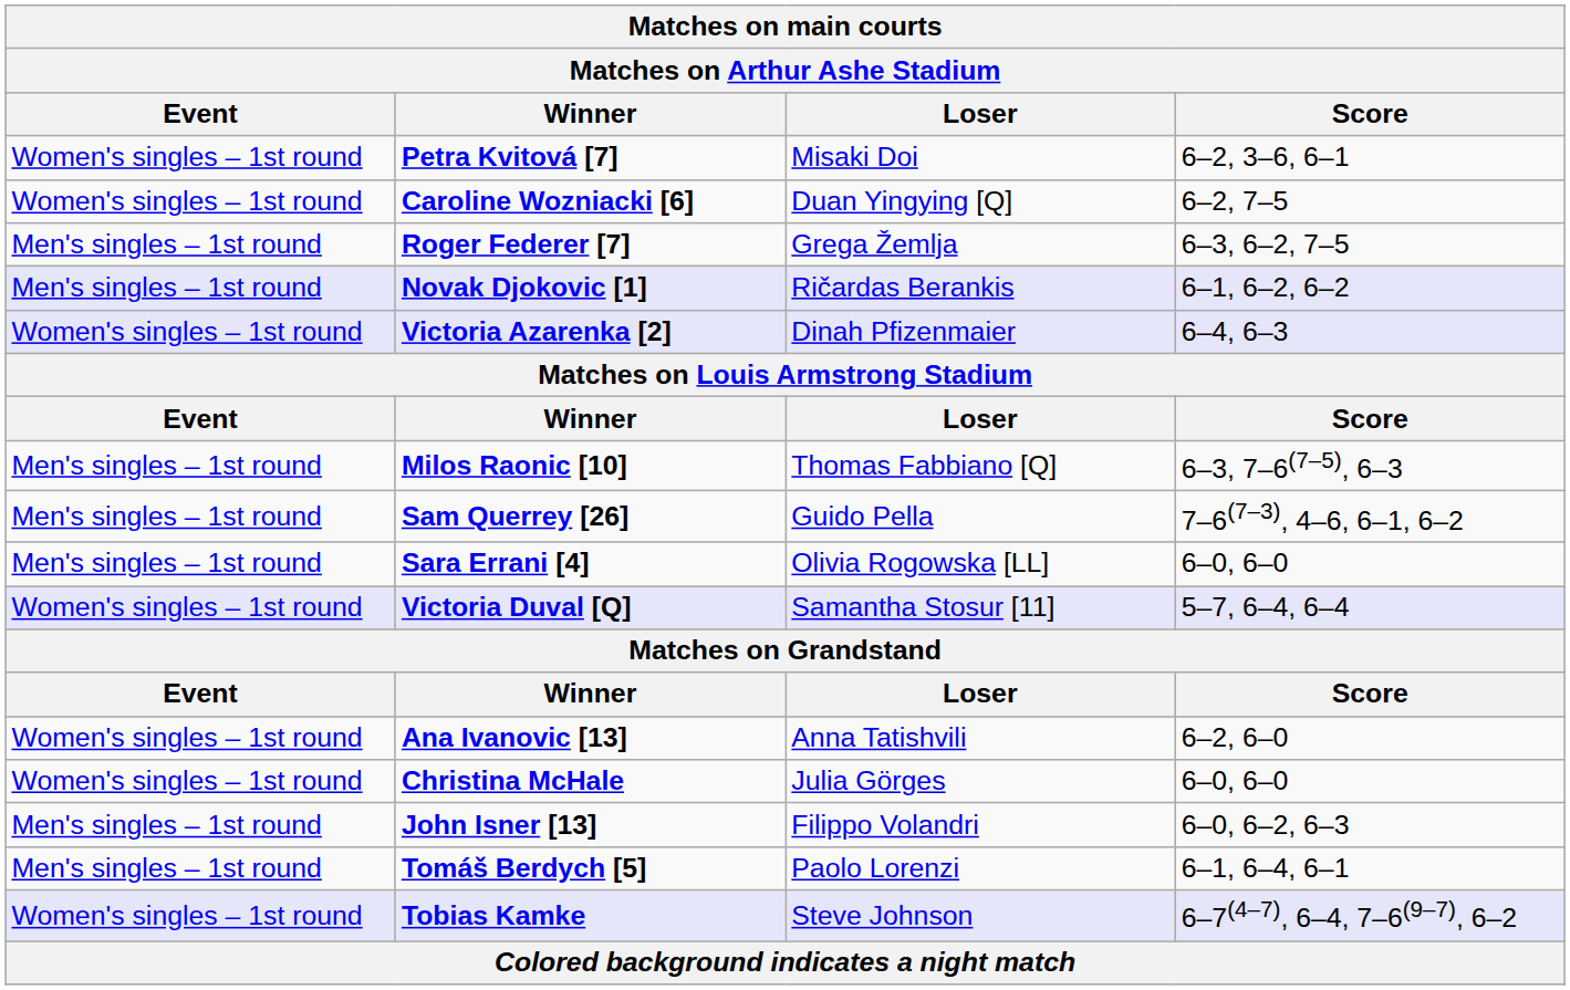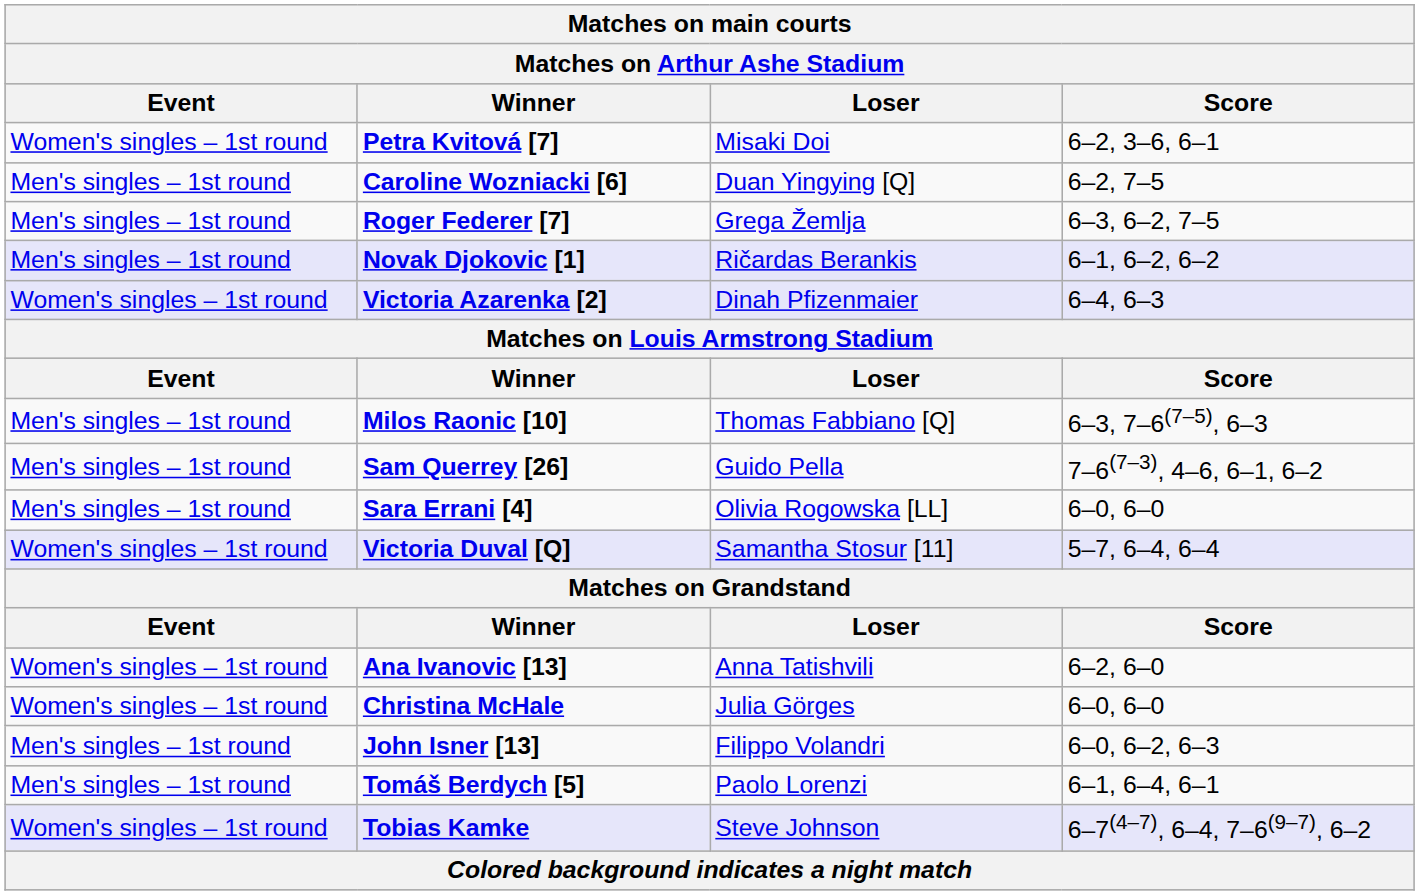 <table class="wikitable collapsible uncollapsed" style="margin:auto;">
 <tr>
 <th colspan="4" style="white-space:nowrap;">Matches on main courts</th>
 </tr>
 <tr>
 <th colspan="4"><strong>Matches on <a href='#'>Arthur Ashe Stadium</a></strong></th>
 </tr>
 <tr>
 <th style="width:220px;">Event</th>
 <th style="width:220px;">Winner</th>
 <th style="width:220px;">Loser</th>
 <th style="width:220px;">Score</th>
 </tr>
 <tr>
 <td><a href='#'>Women's singles – 1st round</a></td>
 <td> <strong><a href='#'>Petra Kvitová</a> [7]</strong></td>
 <td> <a href='#'>Misaki Doi</a></td>
 <td>6–2, 3–6, 6–1</td>
 </tr>
 <tr>
-<td><a href='#'>Women's singles – 1st round</a></td>
+<td><a href='#'>Men's singles – 1st round</a></td>
 <td> <strong><a href='#'>Caroline Wozniacki</a> [6]</strong></td>
 <td> <a href='#'>Duan Yingying</a> [Q]</td>
 <td>6–2, 7–5</td>
 </tr>
 <tr>
 <td><a href='#'>Men's singles – 1st round</a></td>
 <td> <strong><a href='#'>Roger Federer</a> [7]</strong></td>
 <td> <a href='#'>Grega Žemlja</a></td>
 <td>6–3, 6–2, 7–5</td>
 </tr>
 <tr style="background:lavender;">
 <td><a href='#'>Men's singles – 1st round</a></td>
 <td> <strong><a href='#'>Novak Djokovic</a> [1]</strong></td>
 <td> <a href='#'>Ričardas Berankis</a></td>
 <td>6–1, 6–2, 6–2</td>
 </tr>
 <tr style="background:lavender;">
 <td><a href='#'>Women's singles – 1st round</a></td>
 <td> <strong><a href='#'>Victoria Azarenka</a> [2]</strong></td>
 <td> <a href='#'>Dinah Pfizenmaier</a></td>
 <td>6–4, 6–3</td>
 </tr>
 <tr>
 <th colspan="4"><strong>Matches on <a href='#'>Louis Armstrong Stadium</a></strong></th>
 </tr>
 <tr>
 <th style="width:220px;">Event</th>
 <th style="width:220px;">Winner</th>
 <th style="width:220px;">Loser</th>
 <th style="width:220px;">Score</th>
 </tr>
 <tr>
 <td><a href='#'>Men's singles – 1st round</a></td>
 <td> <strong><a href='#'>Milos Raonic</a> [10]</strong></td>
 <td> <a href='#'>Thomas Fabbiano</a> [Q]</td>
 <td>6–3, 7–6<sup>(7–5)</sup>, 6–3</td>
 </tr>
 <tr>
 <td><a href='#'>Men's singles – 1st round</a></td>
 <td> <strong><a href='#'>Sam Querrey</a> [26]</strong></td>
 <td> <a href='#'>Guido Pella</a></td>
 <td>7–6<sup>(7–3)</sup>, 4–6, 6–1, 6–2</td>
 </tr>
 <tr>
 <td><a href='#'>Men's singles – 1st round</a></td>
 <td> <strong><a href='#'>Sara Errani</a> [4]</strong></td>
 <td> <a href='#'>Olivia Rogowska</a> [LL]</td>
 <td>6–0, 6–0</td>
 </tr>
 <tr style="background:lavender;">
 <td><a href='#'>Women's singles – 1st round</a></td>
 <td> <strong><a href='#'>Victoria Duval</a> [Q]</strong></td>
 <td> <a href='#'>Samantha Stosur</a> [11]</td>
 <td>5–7, 6–4, 6–4</td>
 </tr>
 <tr>
 <th colspan="4"><strong>Matches on Grandstand</strong></th>
 </tr>
 <tr>
 <th style="width:220px;">Event</th>
 <th style="width:220px;">Winner</th>
 <th style="width:220px;">Loser</th>
 <th style="width:220px;">Score</th>
 </tr>
 <tr>
 <td><a href='#'>Women's singles – 1st round</a></td>
 <td> <strong><a href='#'>Ana Ivanovic</a> [13]</strong></td>
 <td> <a href='#'>Anna Tatishvili</a></td>
 <td>6–2, 6–0</td>
 </tr>
 <tr>
 <td><a href='#'>Women's singles – 1st round</a></td>
 <td> <strong><a href='#'>Christina McHale</a></strong></td>
 <td> <a href='#'>Julia Görges</a></td>
 <td>6–0, 6–0</td>
 </tr>
 <tr>
 <td><a href='#'>Men's singles – 1st round</a></td>
 <td> <strong><a href='#'>John Isner</a> [13]</strong></td>
 <td> <a href='#'>Filippo Volandri</a></td>
 <td>6–0, 6–2, 6–3</td>
 </tr>
 <tr>
 <td><a href='#'>Men's singles – 1st round</a></td>
 <td> <strong><a href='#'>Tomáš Berdych</a> [5]</strong></td>
 <td> <a href='#'>Paolo Lorenzi</a></td>
 <td>6–1, 6–4, 6–1</td>
 </tr>
 <tr style="background:lavender;">
 <td><a href='#'>Women's singles – 1st round</a></td>
 <td> <strong><a href='#'>Tobias Kamke</a> </strong></td>
 <td> <a href='#'>Steve Johnson</a></td>
 <td>6–7<sup>(4–7)</sup>, 6–4, 7–6<sup>(9–7)</sup>, 6–2</td>
 </tr>
 <tr>
 <th colspan="4"><em>Colored background indicates a night match</em></th>
 </tr>
 </table>
